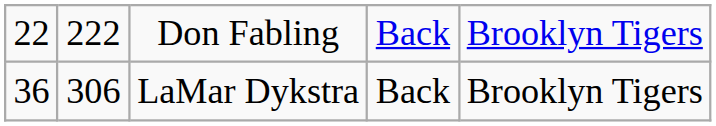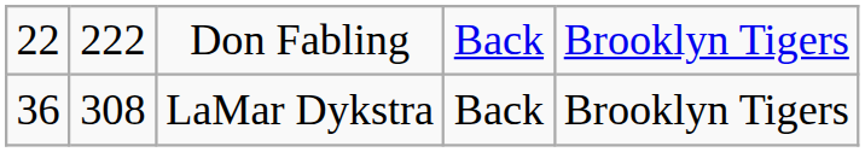 <table class="wikitable" style="text-align:center">
 <tr>
 <td>22</td>
 <td>222</td>
 <td>Don Fabling</td>
 <td><a href='#'>Back</a></td>
 <td><a href='#'>Brooklyn Tigers</a></td>
 </tr>
 <tr>
 <td>36</td>
-<td>306</td>
+<td>308</td>
 <td>LaMar Dykstra</td>
 <td>Back</td>
 <td>Brooklyn Tigers</td>
 </tr>
 </table>
